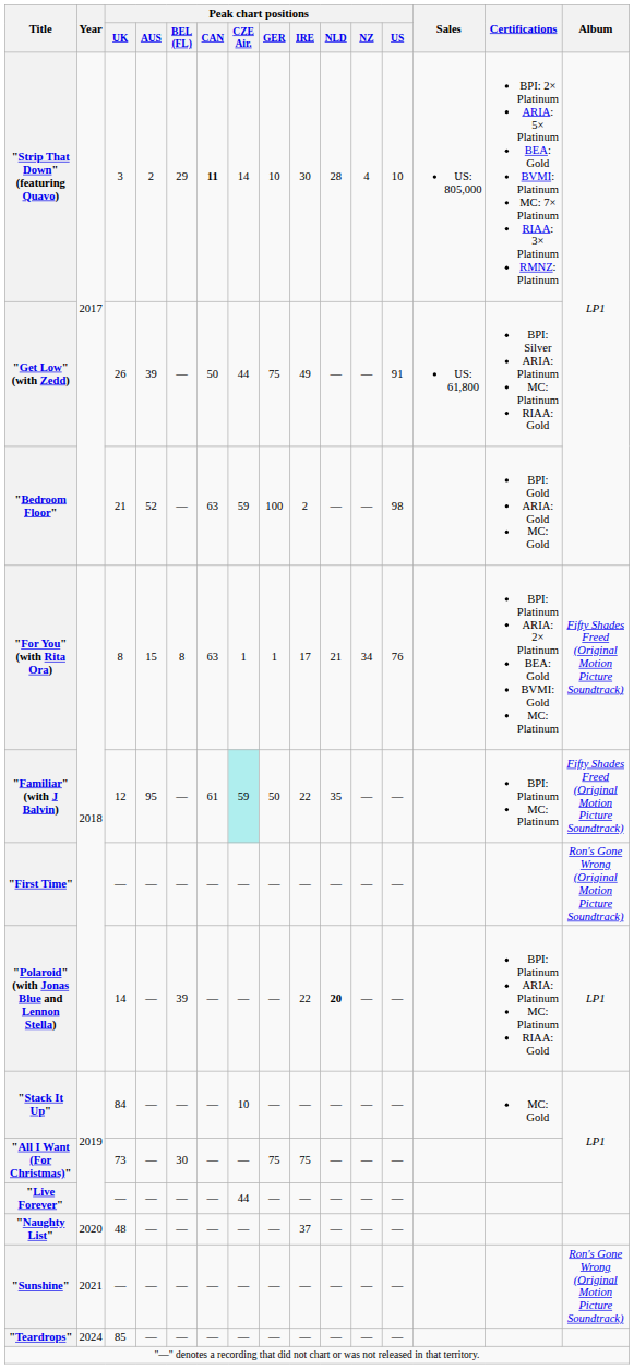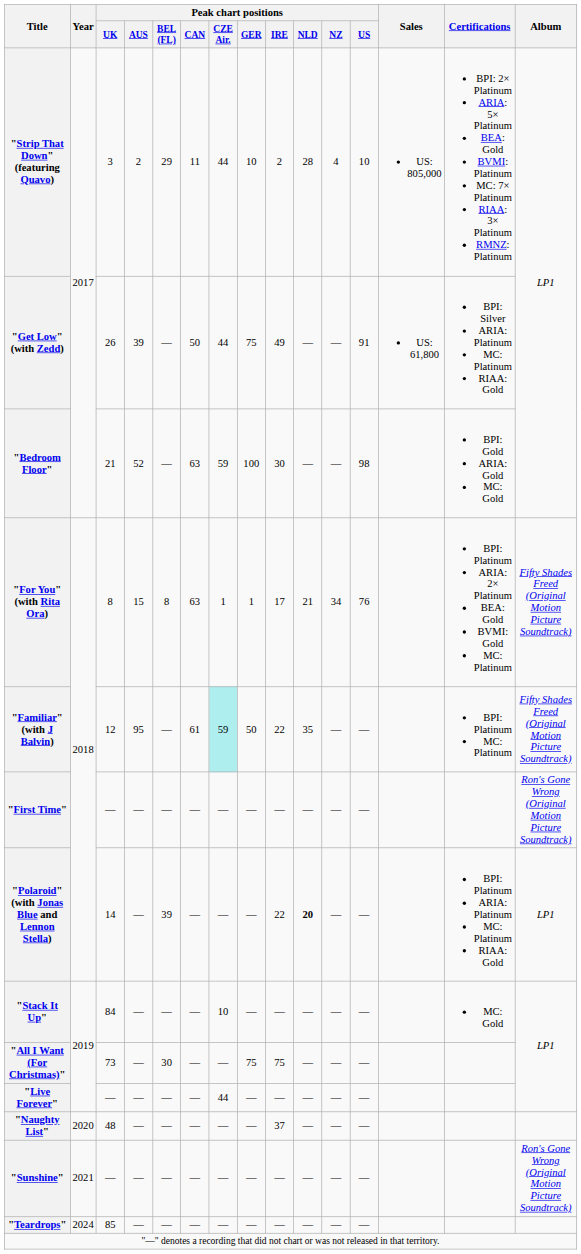 <table class="wikitable plainrowheaders" style="text-align:center;">
 <tr>
 <th scope="col" rowspan="2">Title</th>
 <th scope="col" rowspan="2">Year</th>
 <th scope="col" colspan="10">Peak chart positions</th>
 <th scope="col" rowspan="2">Sales</th>
 <th scope="col" rowspan="2"><a href='#'>Certifications</a></th>
 <th scope="col" rowspan="2">Album</th>
 </tr>
 <tr>
 <th scope="col" style="width:2.5em;font-size:90%;"><a href='#'>UK</a><br></th>
 <th scope="col" style="width:2.5em;font-size:90%;"><a href='#'>AUS</a><br></th>
 <th scope="col" style="width:2.5em;font-size:90%;"><a href='#'>BEL <br>(FL)</a><br></th>
 <th scope="col" style="width:2.5em;font-size:90%;"><a href='#'>CAN</a><br></th>
 <th scope="col" style="width:2.5em;font-size:90%;"><a href='#'>CZE<br>Air.</a><br></th>
 <th scope="col" style="width:2.5em;font-size:90%;"><a href='#'>GER</a><br></th>
 <th scope="col" style="width:2.5em;font-size:90%;"><a href='#'>IRE</a><br></th>
 <th scope="col" style="width:2.5em;font-size:90%;"><a href='#'>NLD</a><br></th>
 <th scope="col" style="width:2.5em;font-size:90%;"><a href='#'>NZ</a><br></th>
 <th scope="col" style="width:2.5em;font-size:90%;"><a href='#'>US</a><br></th>
 </tr>
 <tr>
 <th scope="row">"<a href='#'>Strip That Down</a>"<br><span>(featuring <a href='#'>Quavo</a>)</span></th>
 <td rowspan="3">2017</td>
 <td>3</td>
 <td>2</td>
 <td>29</td>
-<td><strong>11</strong></td>
-<td>14</td>
+<td>11</td>
+<td>44</td>
 <td>10</td>
-<td>30</td>
+<td>2</td>
 <td>28</td>
 <td>4</td>
 <td>10</td>
 <td><br><ul><li>US: 805,000</li></ul></td>
 <td><br><ul><li>BPI: 2× Platinum</li><li><a href='#'>ARIA</a>: 5× Platinum</li><li><a href='#'>BEA</a>: Gold</li><li><a href='#'>BVMI</a>: Platinum</li><li>MC: 7× Platinum</li><li><a href='#'>RIAA</a>: 3× Platinum</li><li><a href='#'>RMNZ</a>: Platinum</li></ul></td>
 <td rowspan="3"><em>LP1</em></td>
 </tr>
 <tr>
 <th scope="row">"<a href='#'>Get Low</a>"<br><span>(with <a href='#'>Zedd</a>)</span></th>
 <td>26</td>
 <td>39</td>
 <td>—</td>
 <td>50</td>
 <td>44</td>
 <td>75</td>
 <td>49</td>
 <td>—</td>
 <td>—</td>
 <td>91</td>
 <td><br><ul><li>US: 61,800</li></ul></td>
 <td><br><ul><li>BPI: Silver</li><li>ARIA: Platinum</li><li>MC: Platinum</li><li>RIAA: Gold</li></ul></td>
 </tr>
 <tr>
 <th scope="row">"<a href='#'>Bedroom Floor</a>"</th>
 <td>21</td>
 <td>52</td>
 <td>—</td>
 <td>63</td>
 <td>59</td>
 <td>100</td>
-<td>2</td>
+<td>30</td>
 <td>—</td>
 <td>—</td>
 <td>98</td>
 <td></td>
 <td><br><ul><li>BPI: Gold</li><li>ARIA: Gold</li><li>MC: Gold</li></ul></td>
 </tr>
 <tr>
 <th scope="row">"<a href='#'>For You</a>"<br><span>(with <a href='#'>Rita Ora</a>)</span></th>
 <td rowspan="4">2018</td>
 <td>8</td>
 <td>15</td>
 <td>8</td>
 <td>63</td>
 <td>1</td>
 <td>1</td>
 <td>17</td>
 <td>21</td>
 <td>34</td>
 <td>76</td>
 <td></td>
 <td><br><ul><li>BPI: Platinum</li><li>ARIA: 2× Platinum</li><li>BEA: Gold</li><li>BVMI: Gold</li><li>MC: Platinum</li></ul></td>
 <td><em><a href='#'>Fifty Shades Freed (Original Motion Picture Soundtrack)</a></em></td>
 </tr>
 <tr>
 <th scope="row">"<a href='#'>Familiar</a>"<br><span>(with <a href='#'>J Balvin</a>)</span></th>
 <td>12</td>
 <td>95</td>
 <td>—</td>
 <td>61</td>
 <td style="background: paleturquoise;">59</td>
 <td>50</td>
 <td>22</td>
 <td>35</td>
 <td>—</td>
 <td>—</td>
 <td></td>
 <td><br><ul><li>BPI: Platinum</li><li>MC: Platinum</li></ul></td>
 <td><em><a href='#'>Fifty Shades Freed (Original Motion Picture Soundtrack)</a></em></td>
 </tr>
 <tr>
 <th scope="row">"<a href='#'>First Time</a>"<br></th>
 <td>—</td>
 <td>—</td>
 <td>—</td>
 <td>—</td>
 <td>—</td>
 <td>—</td>
 <td>—</td>
 <td>—</td>
 <td>—</td>
 <td>—</td>
 <td></td>
 <td></td>
 <td><em><a href='#'>Ron's Gone Wrong (Original Motion Picture Soundtrack)</a></em></td>
 </tr>
 <tr>
 <th scope="row">"<a href='#'>Polaroid</a>"<br><span>(with <a href='#'>Jonas Blue</a> and <a href='#'>Lennon Stella</a>)</span></th>
 <td>14</td>
 <td>—</td>
 <td>39</td>
 <td>—</td>
 <td>—</td>
 <td>—</td>
 <td>22</td>
 <td><strong>20</strong></td>
 <td>—</td>
 <td>—</td>
 <td></td>
 <td><br><ul><li>BPI: Platinum</li><li>ARIA: Platinum</li><li>MC: Platinum</li><li>RIAA: Gold</li></ul></td>
 <td><em>LP1</em></td>
 </tr>
 <tr>
 <th scope="row">"<a href='#'>Stack It Up</a>"<br></th>
 <td rowspan="3">2019</td>
 <td>84</td>
 <td>—</td>
 <td>—</td>
 <td>—</td>
 <td>10</td>
 <td>—</td>
 <td>—</td>
 <td>—</td>
 <td>—</td>
 <td>—</td>
 <td></td>
 <td><br><ul><li>MC: Gold</li></ul></td>
 <td rowspan="3"><em>LP1</em></td>
 </tr>
 <tr>
 <th scope="row">"<a href='#'>All I Want (For Christmas)</a>"</th>
 <td>73</td>
 <td>—</td>
 <td>30</td>
 <td>—</td>
 <td>—</td>
 <td>75</td>
 <td>75</td>
 <td>—</td>
 <td>—</td>
 <td>—</td>
 <td></td>
 <td></td>
 </tr>
 <tr>
 <th scope="row">"<a href='#'>Live Forever</a>"<br></th>
 <td>—</td>
 <td>—</td>
 <td>—</td>
 <td>—</td>
 <td>44</td>
 <td>—</td>
 <td>—</td>
 <td>—</td>
 <td>—</td>
 <td>—</td>
 <td></td>
 <td></td>
 </tr>
 <tr>
 <th scope="row">"<a href='#'>Naughty List</a>"<br></th>
 <td>2020</td>
 <td>48</td>
 <td>—</td>
 <td>—</td>
 <td>—</td>
 <td>—</td>
 <td>—</td>
 <td>37</td>
 <td>—</td>
 <td>—</td>
 <td>—</td>
 <td></td>
 <td></td>
 <td></td>
 </tr>
 <tr>
 <th scope="row">"<a href='#'>Sunshine</a>"</th>
 <td>2021</td>
 <td>—</td>
 <td>—</td>
 <td>—</td>
 <td>—</td>
 <td>—</td>
 <td>—</td>
 <td>—</td>
 <td>—</td>
 <td>—</td>
 <td>—</td>
 <td></td>
 <td></td>
 <td><em><a href='#'>Ron's Gone Wrong (Original Motion Picture Soundtrack)</a></em></td>
 </tr>
 <tr>
 <th scope="row">"<a href='#'>Teardrops</a>"</th>
 <td>2024</td>
 <td>85</td>
 <td>—</td>
 <td>—</td>
 <td>—</td>
 <td>—</td>
 <td>—</td>
 <td>—</td>
 <td>—</td>
 <td>—</td>
 <td>—</td>
 <td></td>
 <td></td>
 <td></td>
 </tr>
 <tr>
 <td colspan="16" style="font-size:90%">"—" denotes a recording that did not chart or was not released in that territory.</td>
 </tr>
 </table>
